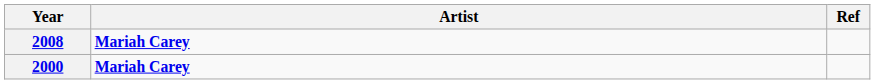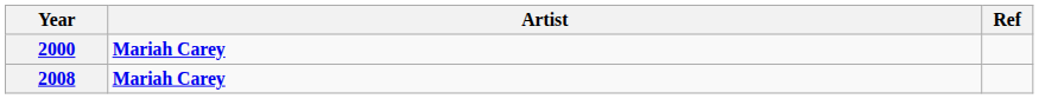 <table class="wikitable" width="100%">
 <tr>
 <th width="10%">Year</th>
 <th width="85%">Artist</th>
 <th width="5%">Ref</th>
 </tr>
 <tr>
+<th align="center"><a href='#'>2000<br></a></th>
+<td><strong><a href='#'>Mariah Carey</a></strong></td>
+<td align="center"></td>
+</tr>
+<tr>
 <th align="center"><a href='#'>2008<br></a></th>
 <td><strong><a href='#'>Mariah Carey</a></strong> </td>
 <td align="center"></td>
 </tr>
-<tr>
-<th align="center"><a href='#'>2000<br></a></th>
-<td><strong><a href='#'>Mariah Carey</a></strong></td>
-<td align="center"></td>
-</tr>
 </table>
